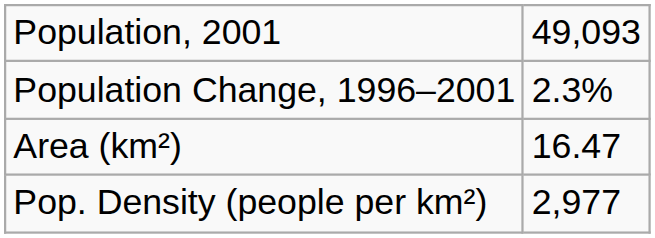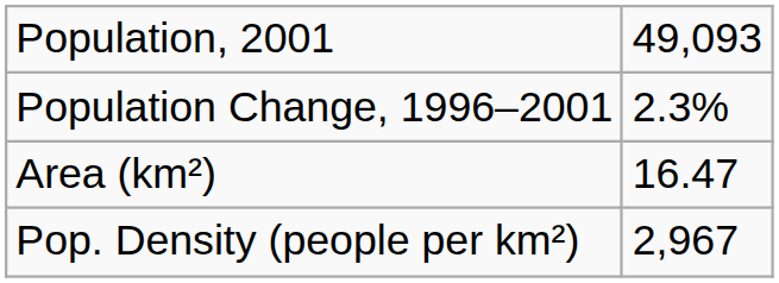 <table class="wikitable">
 <tr>
 <td>Population, 2001</td>
 <td>49,093</td>
 </tr>
 <tr>
 <td>Population Change, 1996–2001</td>
 <td>2.3%</td>
 </tr>
 <tr>
 <td>Area (km²)</td>
 <td>16.47</td>
 </tr>
 <tr>
 <td>Pop. Density (people per km²)</td>
-<td>2,977</td>
+<td>2,967</td>
 </tr>
 </table>
